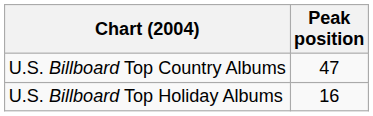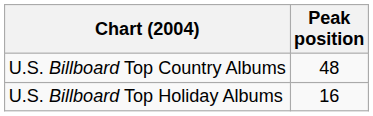 <table class="wikitable">
 <tr>
 <th>Chart (2004)</th>
 <th>Peak<br>position</th>
 </tr>
 <tr>
 <td>U.S. <em>Billboard</em> Top Country Albums</td>
-<td align="center">47</td>
+<td align="center">48</td>
 </tr>
 <tr>
 <td>U.S. <em>Billboard</em> Top Holiday Albums</td>
 <td align="center">16</td>
 </tr>
 </table>
